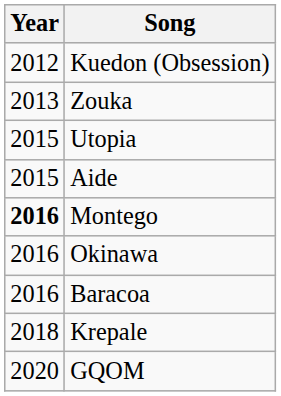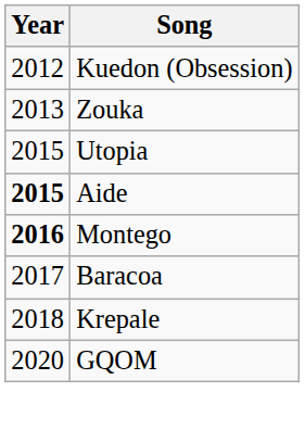 <table class="wikitable">
 <tr>
 <th>Year</th>
 <th>Song</th>
 </tr>
 <tr>
 <td>2012</td>
 <td>Kuedon (Obsession)</td>
 </tr>
 <tr>
 <td>2013</td>
 <td>Zouka</td>
 </tr>
 <tr>
 <td>2015</td>
 <td>Utopia</td>
 </tr>
 <tr>
-<td>2015</td>
+<td><strong>2015</strong></td>
 <td>Aide</td>
 </tr>
 <tr>
 <td><strong>2016</strong></td>
 <td>Montego</td>
 </tr>
 <tr>
-<td>2016</td>
-<td>Okinawa</td>
-</tr>
-<tr>
-<td>2016</td>
+<td>2017</td>
 <td>Baracoa</td>
 </tr>
 <tr>
 <td>2018</td>
 <td>Krepale</td>
 </tr>
 <tr>
 <td>2020</td>
 <td>GQOM</td>
 </tr>
 </table>
